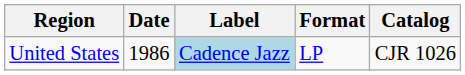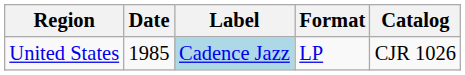 <table class="wikitable">
 <tr>
 <th>Region</th>
 <th>Date</th>
 <th>Label</th>
 <th>Format</th>
 <th>Catalog</th>
 </tr>
 <tr>
 <td><a href='#'>United States</a></td>
-<td>1986</td>
+<td>1985</td>
 <td style="background: lightblue;"><a href='#'>Cadence Jazz</a></td>
 <td><a href='#'>LP</a></td>
 <td>CJR 1026</td>
 </tr>
 </table>
